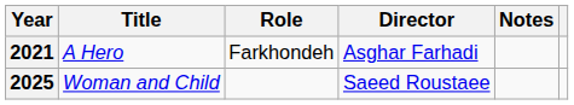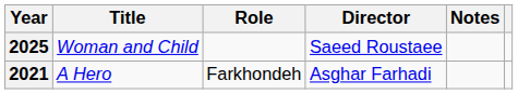 <table class="wikitable plainrowheaders sortable" style="font-size:100%">
 <tr>
 <th scope="col">Year</th>
 <th scope="col">Title</th>
 <th scope="col">Role</th>
 <th scope="col">Director</th>
 <th scope="col" class="unsortable">Notes</th>
 <th class="unsortable" scope="col"></th>
 </tr>
 <tr>
+<th scope="row">2025</th>
+<td><em><a href='#'>Woman and Child</a></em></td>
+<td></td>
+<td><a href='#'>Saeed Roustaee</a></td>
+<td></td>
+<td></td>
+</tr>
+<tr>
 <th scope="row">2021</th>
 <td><em><a href='#'>A Hero</a></em></td>
 <td>Farkhondeh</td>
 <td><a href='#'>Asghar Farhadi</a></td>
 <td></td>
 <td></td>
 </tr>
-<tr>
-<th scope="row">2025</th>
-<td><em><a href='#'>Woman and Child</a></em></td>
-<td></td>
-<td><a href='#'>Saeed Roustaee</a></td>
-<td></td>
-<td></td>
-</tr>
 </table>
